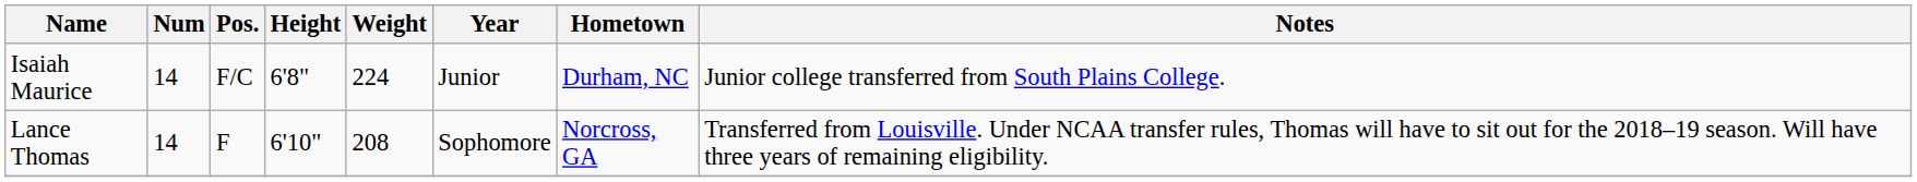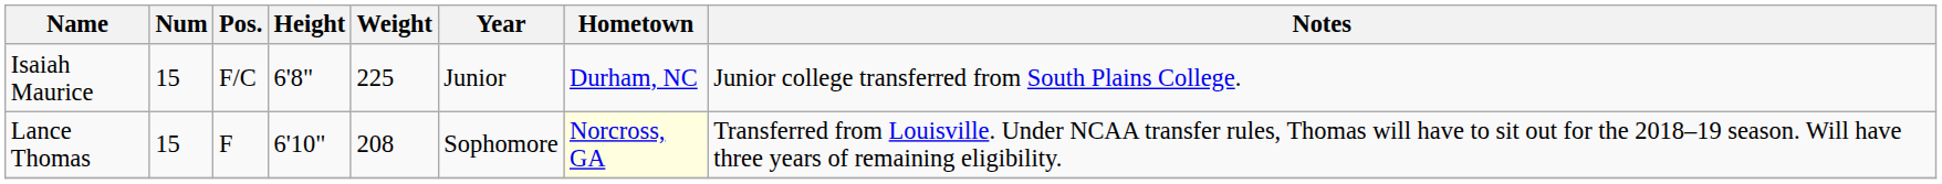 <table class="wikitable sortable" border="1">
 <tr>
 <th>Name</th>
 <th>Num</th>
 <th>Pos.</th>
 <th>Height</th>
 <th>Weight</th>
 <th>Year</th>
 <th>Hometown</th>
 <th class="unsortable">Notes</th>
 </tr>
 <tr>
 <td>Isaiah Maurice</td>
-<td>14</td>
+<td>15</td>
 <td>F/C</td>
 <td>6'8"</td>
-<td>224</td>
+<td>225</td>
 <td>Junior</td>
 <td><a href='#'>Durham, NC</a></td>
 <td>Junior college transferred from <a href='#'>South Plains College</a>.</td>
 </tr>
 <tr>
 <td>Lance Thomas</td>
-<td>14</td>
+<td>15</td>
 <td>F</td>
 <td>6'10"</td>
 <td>208</td>
 <td>Sophomore</td>
-<td><a href='#'>Norcross, GA</a></td>
+<td style="background: lightyellow;"><a href='#'>Norcross, GA</a></td>
 <td>Transferred from <a href='#'>Louisville</a>. Under NCAA transfer rules, Thomas will have to sit out for the 2018–19 season. Will have three years of remaining eligibility.</td>
 </tr>
 <tr>
 </tr>
 </table>
